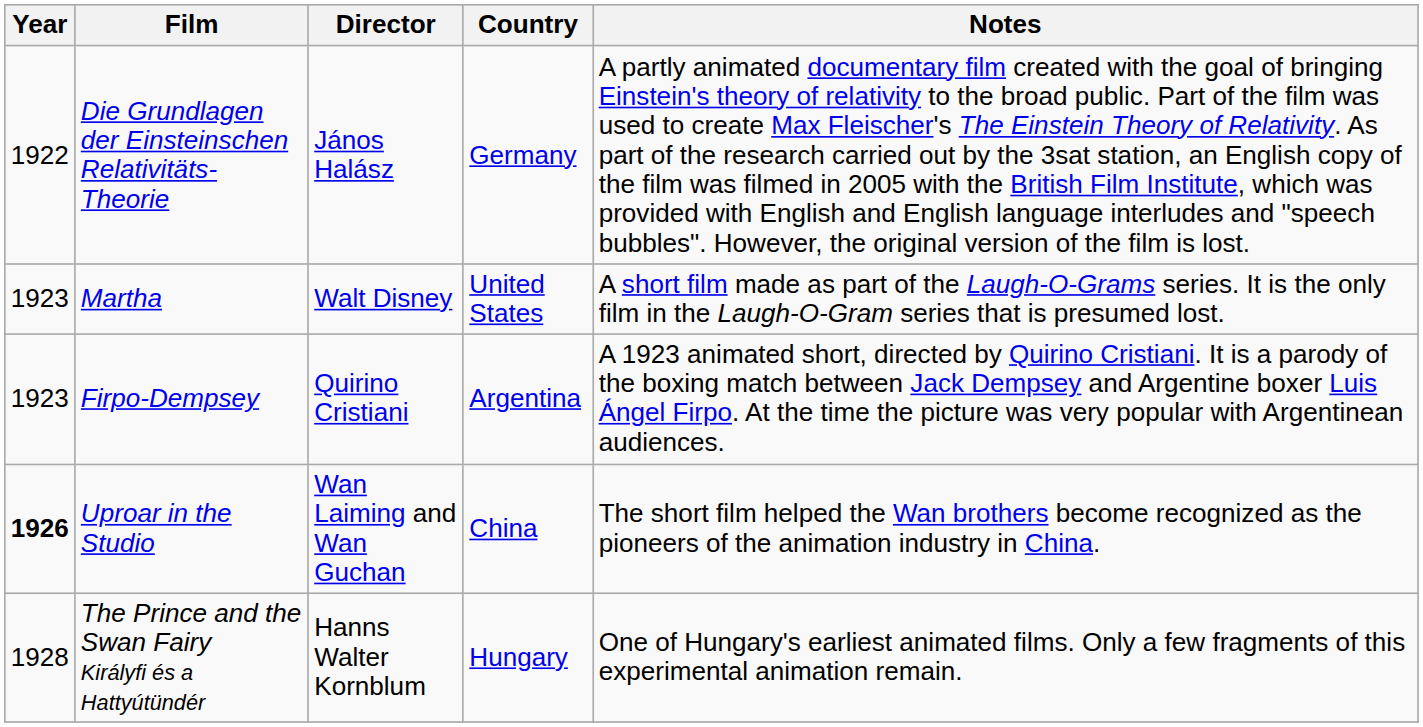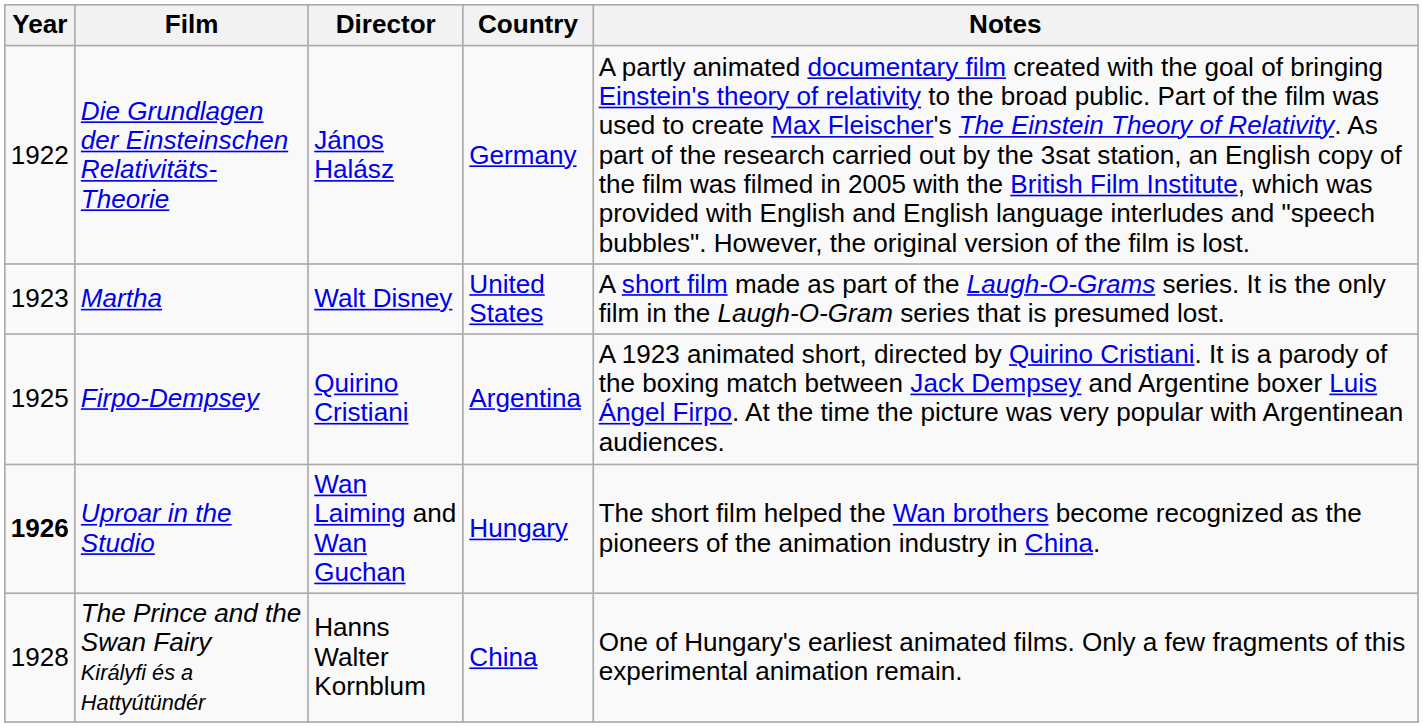 <table class="wikitable">
 <tr>
 <th>Year</th>
 <th>Film</th>
 <th>Director</th>
 <th>Country</th>
 <th>Notes</th>
 </tr>
 <tr>
 <td>1922</td>
 <td><em><a href='#'>Die Grundlagen der Einsteinschen Relativitäts-Theorie</a></em></td>
 <td><a href='#'>János Halász</a></td>
 <td><a href='#'>Germany</a></td>
 <td>A partly animated <a href='#'>documentary film</a> created with the goal of bringing <a href='#'>Einstein's theory of relativity</a> to the broad public. Part of the film was used to create <a href='#'>Max Fleischer</a>'s <em><a href='#'>The Einstein Theory of Relativity</a></em>. As part of the research carried out by the 3sat station, an English copy of the film was filmed in 2005 with the <a href='#'>British Film Institute</a>, which was provided with English and English language interludes and "speech bubbles". However, the original version of the film is lost.</td>
 </tr>
 <tr>
 <td>1923</td>
 <td><em><a href='#'>Martha</a></em></td>
 <td><a href='#'>Walt Disney</a></td>
 <td><a href='#'>United States</a></td>
 <td>A <a href='#'>short film</a> made as part of the <em><a href='#'>Laugh-O-Grams</a></em> series. It is the only film in the <em>Laugh-O-Gram</em> series that is presumed lost.</td>
 </tr>
 <tr>
-<td>1923</td>
+<td>1925</td>
 <td><em><a href='#'>Firpo-Dempsey</a></em></td>
 <td><a href='#'>Quirino Cristiani</a></td>
 <td><a href='#'>Argentina</a></td>
 <td>A 1923 animated short, directed by <a href='#'>Quirino Cristiani</a>. It is a parody of the boxing match between <a href='#'>Jack Dempsey</a> and Argentine boxer <a href='#'>Luis Ángel Firpo</a>. At the time the picture was very popular with Argentinean audiences.</td>
 </tr>
 <tr>
 <td><strong>1926</strong></td>
 <td><em><a href='#'>Uproar in the Studio</a></em></td>
 <td><a href='#'>Wan Laiming</a> and <a href='#'>Wan Guchan</a></td>
-<td><a href='#'>China</a></td>
+<td><a href='#'>Hungary</a></td>
 <td>The short film helped the <a href='#'>Wan brothers</a> become recognized as the pioneers of the animation industry in <a href='#'>China</a>.</td>
 </tr>
 <tr>
 <td>1928</td>
 <td><em>The Prince and the Swan Fairy</em><br><small><em>Királyfi és a Hattyútündér</em></small></td>
 <td>Hanns Walter Kornblum</td>
-<td><a href='#'>Hungary</a></td>
+<td><a href='#'>China</a></td>
 <td>One of Hungary's earliest animated films. Only a few fragments of this experimental animation remain.</td>
 </tr>
 </table>
